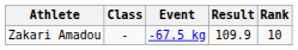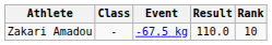 <table class="wikitable" style="font-size:90%">
 <tr>
 <th>Athlete</th>
 <th>Class</th>
 <th>Event</th>
 <th>Result</th>
 <th>Rank</th>
 </tr>
 <tr>
 <td>Zakari Amadou</td>
 <td align=center>-</td>
 <td><a href='#'>-67.5 kg</a></td>
-<td align="center">109.9</td>
+<td align="center">110.0</td>
 <td align="center">10</td>
 </tr>
 </table>
